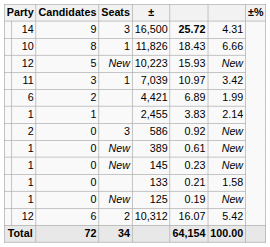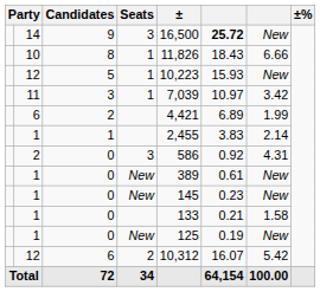 <table class=wikitable>
 <tr>
 <th colspan=2 align=center>Party</th>
 <th>Candidates</th>
 <th>Seats</th>
 <th>±</th>
 <th></th>
 <th></th>
 <th>±%</th>
 </tr>
 <tr>
 <td></td>
 <td align=right>14</td>
 <td align=right>9</td>
 <td align=right>3</td>
 <td align=right>16,500</td>
 <td align=right><strong>25.72</strong></td>
-<td align=right>4.31</td>
+<td align=right><em>New</em></td>
 </tr>
 <tr>
 <td></td>
 <td align=right>10</td>
 <td align=right>8</td>
 <td align=right>1</td>
 <td align=right>11,826</td>
 <td align=right>18.43</td>
 <td align=right>6.66</td>
 </tr>
 <tr>
 <td></td>
 <td align=right>12</td>
 <td align=right>5</td>
-<td align=right><em>New</em></td>
+<td align=right>1</td>
 <td align=right>10,223</td>
 <td align=right>15.93</td>
 <td align=right><em>New</em></td>
 </tr>
 <tr>
 <td></td>
 <td align=right>11</td>
 <td align=right>3</td>
 <td align=right>1</td>
 <td align=right>7,039</td>
 <td align=right>10.97</td>
 <td align=right>3.42</td>
 </tr>
 <tr>
 <td></td>
 <td align=right>6</td>
 <td align=right>2</td>
 <td align=right></td>
 <td align=right>4,421</td>
 <td align=right>6.89</td>
 <td align=right>1.99</td>
 </tr>
 <tr>
 <td></td>
 <td align=right>1</td>
 <td align=right>1</td>
 <td align=right></td>
 <td align=right>2,455</td>
 <td align=right>3.83</td>
 <td align=right>2.14</td>
 </tr>
 <tr>
 <td></td>
 <td align=right>2</td>
 <td align=right>0</td>
 <td align=right>3</td>
 <td align=right>586</td>
 <td align=right>0.92</td>
-<td align=right><em>New</em></td>
+<td align=right>4.31</td>
 </tr>
 <tr>
 <td></td>
 <td align=right>1</td>
 <td align=right>0</td>
 <td align=right><em>New</em></td>
 <td align=right>389</td>
 <td align=right>0.61</td>
 <td align=right><em>New</em></td>
 </tr>
 <tr>
 <td></td>
 <td align=right>1</td>
 <td align=right>0</td>
 <td align=right><em>New</em></td>
 <td align=right>145</td>
 <td align=right>0.23</td>
 <td align=right><em>New</em></td>
 </tr>
 <tr>
 <td></td>
 <td align=right>1</td>
 <td align=right>0</td>
 <td align=right></td>
 <td align=right>133</td>
 <td align=right>0.21</td>
 <td align=right>1.58</td>
 </tr>
 <tr>
 <td></td>
 <td align=right>1</td>
 <td align=right>0</td>
 <td align=right><em>New</em></td>
 <td align=right>125</td>
 <td align=right>0.19</td>
 <td align=right><em>New</em></td>
 </tr>
 <tr>
 <td></td>
 <td align=right>12</td>
 <td align=right>6</td>
 <td align=right>2</td>
 <td align=right>10,312</td>
 <td align=right>16.07</td>
 <td align=right>5.42</td>
 </tr>
 <tr style="font-weight:bold; background:rgb(232,232,232);">
 <td colspan=2 align=center>Total</td>
 <td align=right>72</td>
 <td align=right>34</td>
 <td align=center></td>
 <td align=right>64,154</td>
 <td align=center>100.00</td>
 <td></td>
 </tr>
 </table>
